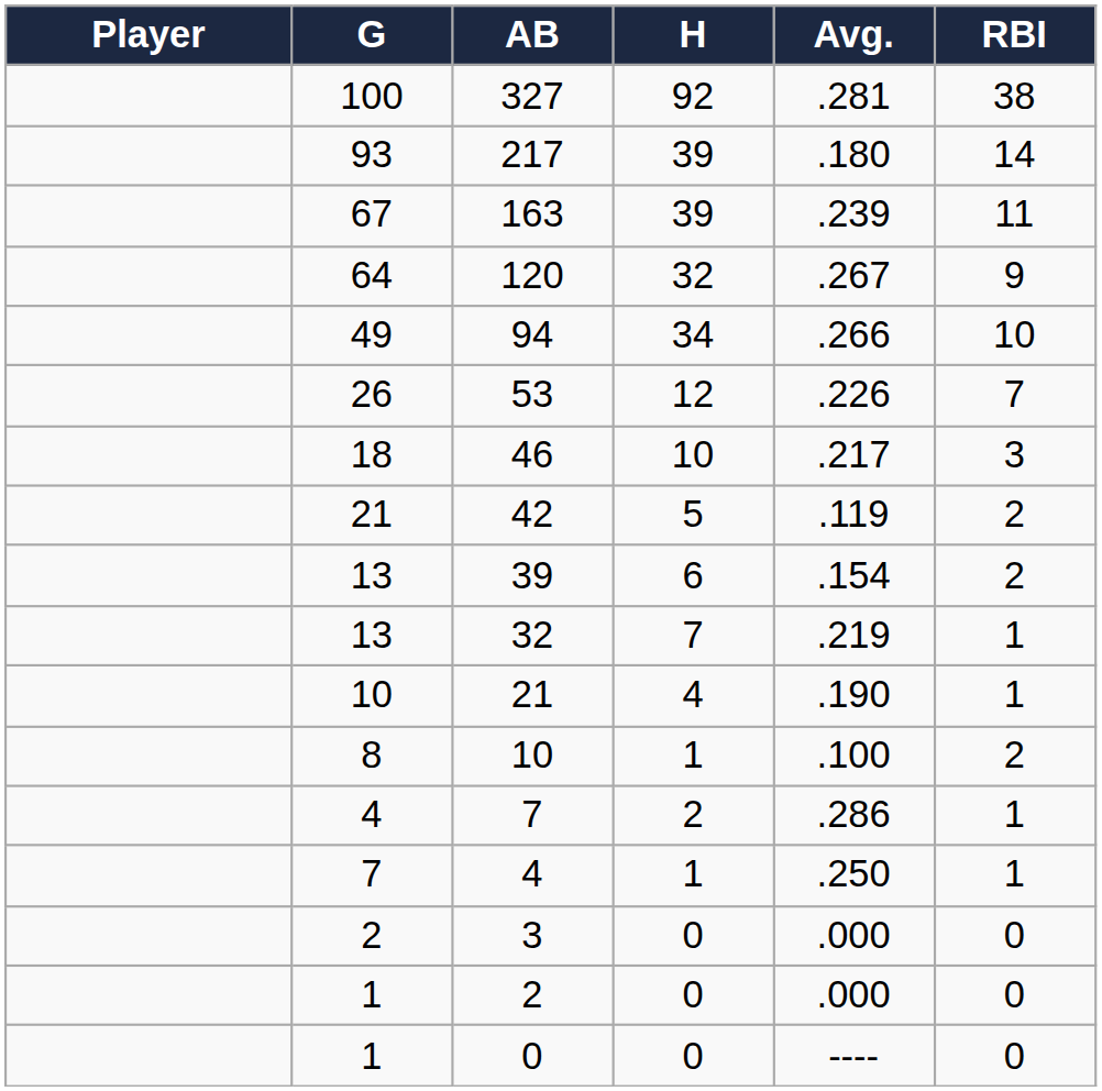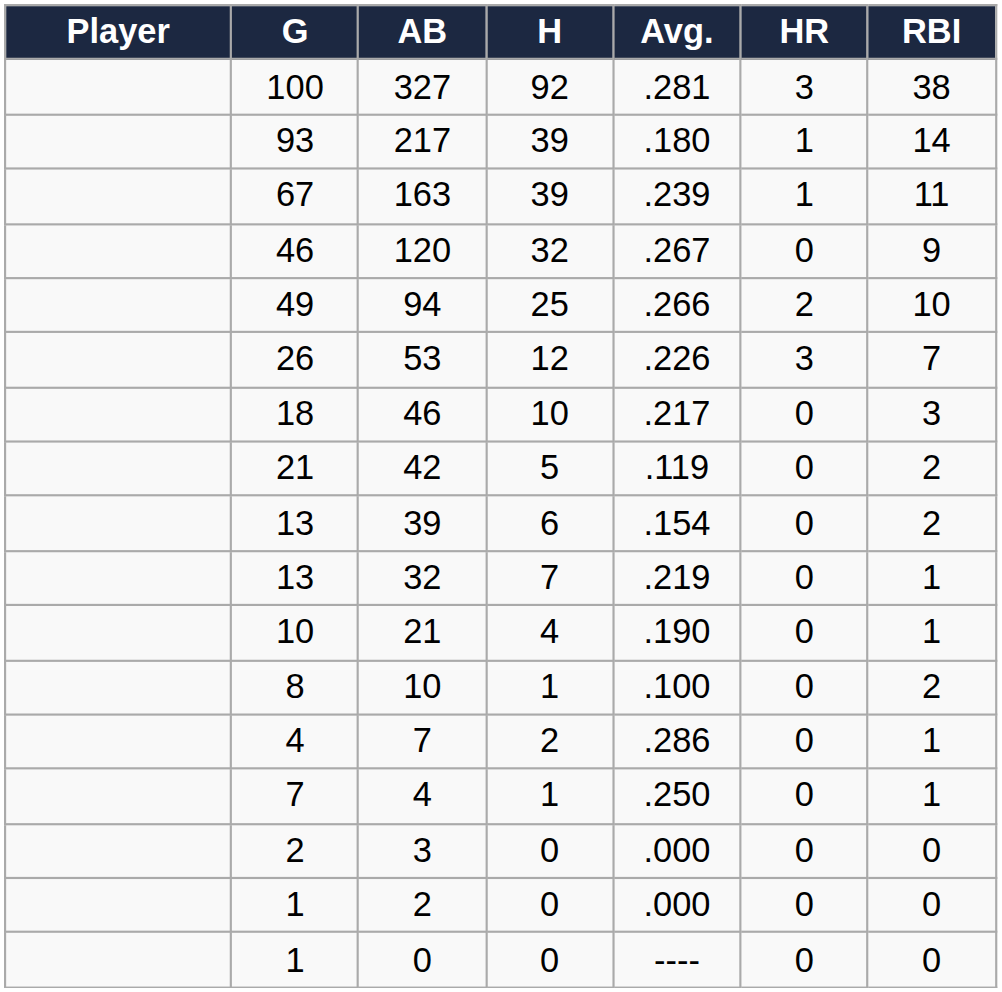 <table class="wikitable sortable">
 <tr>
 <th style="background:#1c2841;color:white;" width="16%">Player</th>
 <th style="background:#1c2841;color:white;" width="9%">G</th>
 <th style="background:#1c2841;color:white;" width="9%">AB</th>
 <th style="background:#1c2841;color:white;" width="9%">H</th>
 <th style="background:#1c2841;color:white;" width="9%">Avg.</th>
+<th style="background:#1c2841;color:white;" width="9%">HR</th>
 <th style="background:#1c2841;color:white;" width="9%">RBI</th>
 </tr>
 <tr align="center">
 <td></td>
 <td>100</td>
 <td>327</td>
 <td>92</td>
 <td>.281</td>
+<td>3</td>
 <td>38</td>
 </tr>
 <tr align="center">
 <td></td>
 <td>93</td>
 <td>217</td>
 <td>39</td>
 <td>.180</td>
+<td>1</td>
 <td>14</td>
 </tr>
 <tr align="center">
 <td></td>
 <td>67</td>
 <td>163</td>
 <td>39</td>
 <td>.239</td>
+<td>1</td>
 <td>11</td>
 </tr>
 <tr align="center">
 <td></td>
-<td>64</td>
+<td>46</td>
 <td>120</td>
 <td>32</td>
 <td>.267</td>
+<td>0</td>
 <td>9</td>
 </tr>
 <tr align="center">
 <td></td>
 <td>49</td>
 <td>94</td>
-<td>34</td>
+<td>25</td>
 <td>.266</td>
+<td>2</td>
 <td>10</td>
 </tr>
 <tr align="center">
 <td></td>
 <td>26</td>
 <td>53</td>
 <td>12</td>
 <td>.226</td>
+<td>3</td>
 <td>7</td>
 </tr>
 <tr align="center">
 <td></td>
 <td>18</td>
 <td>46</td>
 <td>10</td>
 <td>.217</td>
+<td>0</td>
 <td>3</td>
 </tr>
 <tr align="center">
 <td></td>
 <td>21</td>
 <td>42</td>
 <td>5</td>
 <td>.119</td>
+<td>0</td>
 <td>2</td>
 </tr>
 <tr align="center">
 <td></td>
 <td>13</td>
 <td>39</td>
 <td>6</td>
 <td>.154</td>
+<td>0</td>
 <td>2</td>
 </tr>
 <tr align="center">
 <td></td>
 <td>13</td>
 <td>32</td>
 <td>7</td>
 <td>.219</td>
+<td>0</td>
 <td>1</td>
 </tr>
 <tr align="center">
 <td></td>
 <td>10</td>
 <td>21</td>
 <td>4</td>
 <td>.190</td>
+<td>0</td>
 <td>1</td>
 </tr>
 <tr align="center">
 <td></td>
 <td>8</td>
 <td>10</td>
 <td>1</td>
 <td>.100</td>
+<td>0</td>
 <td>2</td>
 </tr>
 <tr align="center">
 <td></td>
 <td>4</td>
 <td>7</td>
 <td>2</td>
 <td>.286</td>
+<td>0</td>
 <td>1</td>
 </tr>
 <tr align="center">
 <td></td>
 <td>7</td>
 <td>4</td>
 <td>1</td>
 <td>.250</td>
+<td>0</td>
 <td>1</td>
 </tr>
 <tr align="center">
 <td></td>
 <td>2</td>
 <td>3</td>
 <td>0</td>
 <td>.000</td>
 <td>0</td>
+<td>0</td>
 </tr>
 <tr align="center">
 <td></td>
 <td>1</td>
 <td>2</td>
 <td>0</td>
 <td>.000</td>
+<td>0</td>
 <td>0</td>
 </tr>
 <tr align="center">
 <td></td>
 <td>1</td>
 <td>0</td>
 <td>0</td>
 <td>----</td>
 <td>0</td>
+<td>0</td>
 </tr>
 </table>
